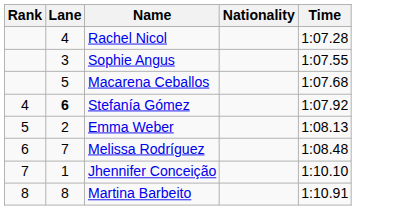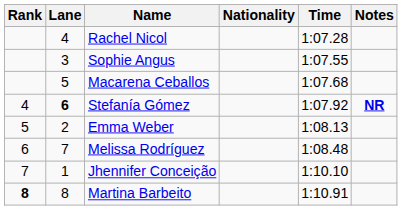 <table class="wikitable sortable" style="text-align:center">
 <tr>
 <th>Rank</th>
 <th>Lane</th>
 <th>Name</th>
 <th>Nationality</th>
 <th>Time</th>
+<th>Notes</th>
 </tr>
 <tr>
 <td></td>
 <td>4</td>
 <td align="left"><a href='#'>Rachel Nicol</a></td>
 <td align="left"></td>
 <td>1:07.28</td>
+<td></td>
 </tr>
 <tr>
 <td></td>
 <td>3</td>
 <td align="left"><a href='#'>Sophie Angus</a></td>
 <td align="left"></td>
 <td>1:07.55</td>
+<td></td>
 </tr>
 <tr>
 <td></td>
 <td>5</td>
 <td align="left"><a href='#'>Macarena Ceballos</a></td>
 <td align="left"></td>
 <td>1:07.68</td>
+<td></td>
 </tr>
 <tr>
 <td>4</td>
 <td><strong>6</strong></td>
 <td align="left"><a href='#'>Stefanía Gómez</a></td>
 <td align="left"></td>
 <td>1:07.92</td>
+<td><strong><a href='#'>NR</a></strong></td>
 </tr>
 <tr>
 <td>5</td>
 <td>2</td>
 <td align="left"><a href='#'>Emma Weber</a></td>
 <td align="left"></td>
 <td>1:08.13</td>
+<td></td>
 </tr>
 <tr>
 <td>6</td>
 <td>7</td>
 <td align="left"><a href='#'>Melissa Rodríguez</a></td>
 <td align="left"></td>
 <td>1:08.48</td>
+<td></td>
 </tr>
 <tr>
 <td>7</td>
 <td>1</td>
 <td align="left"><a href='#'>Jhennifer Conceição</a></td>
 <td align="left"></td>
 <td>1:10.10</td>
+<td></td>
 </tr>
 <tr>
-<td>8</td>
+<td><strong>8</strong></td>
 <td>8</td>
 <td align="left"><a href='#'>Martina Barbeito</a></td>
 <td align="left"></td>
 <td>1:10.91</td>
+<td></td>
 </tr>
 </table>
